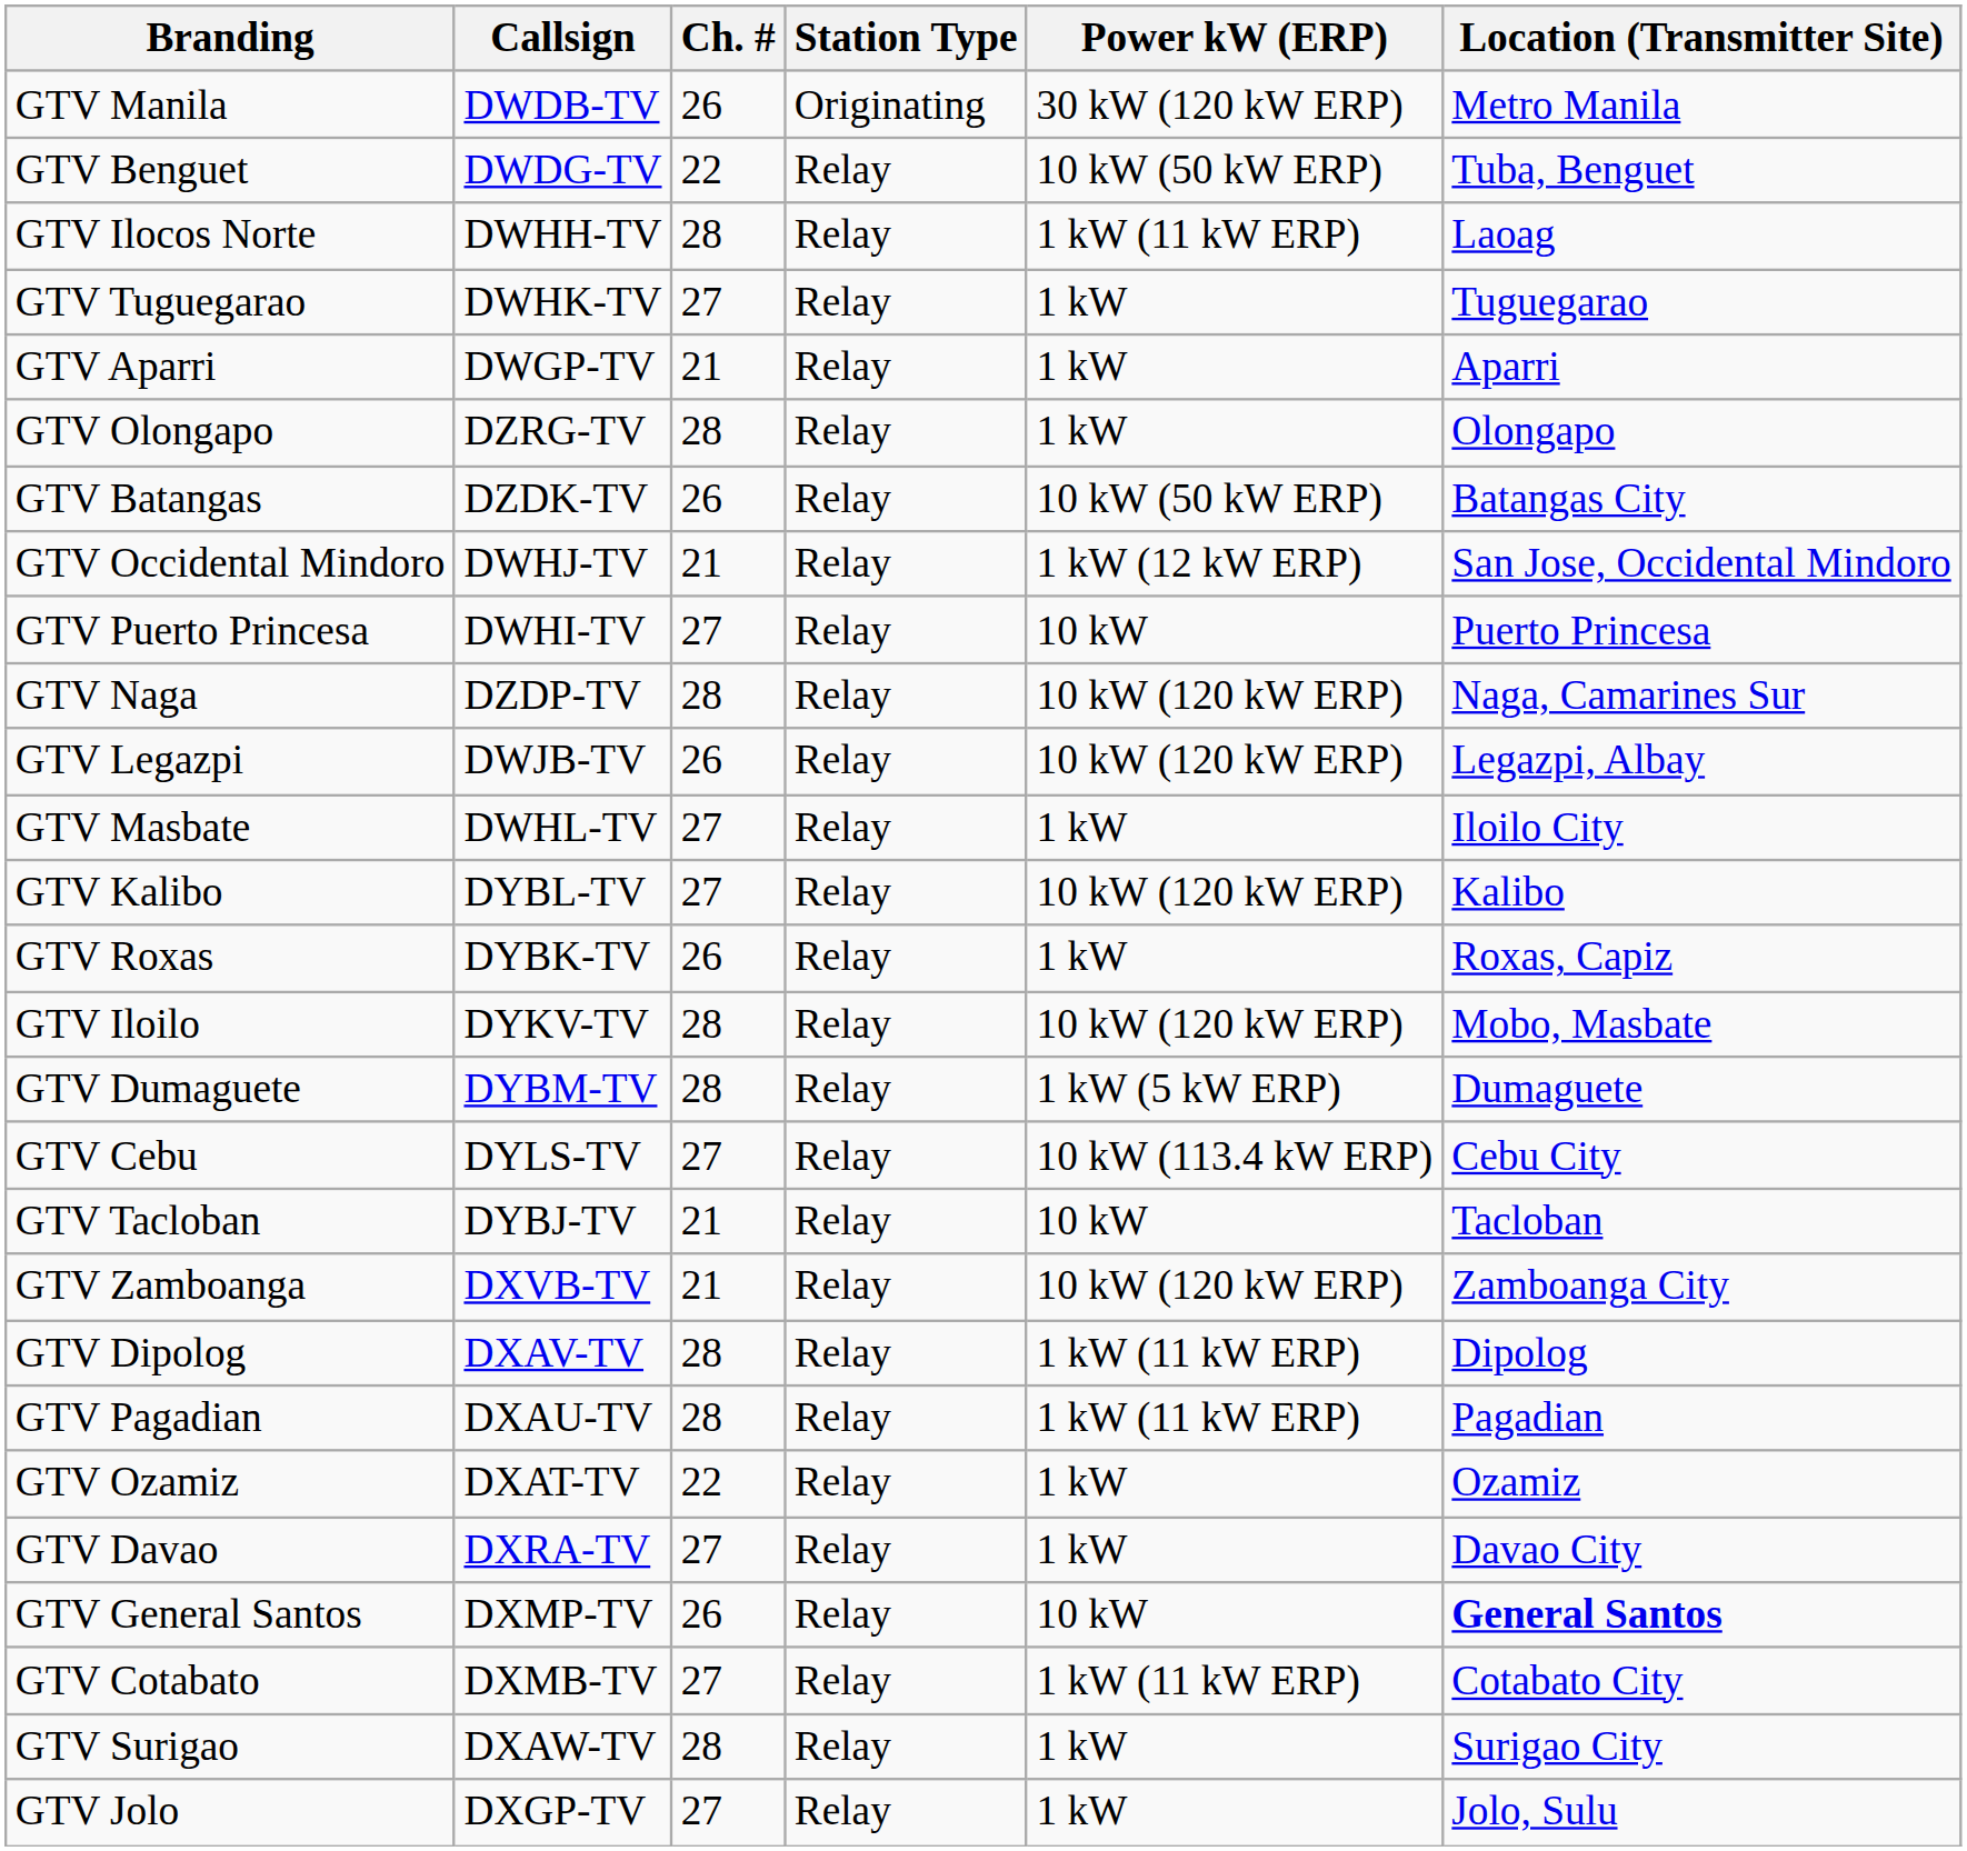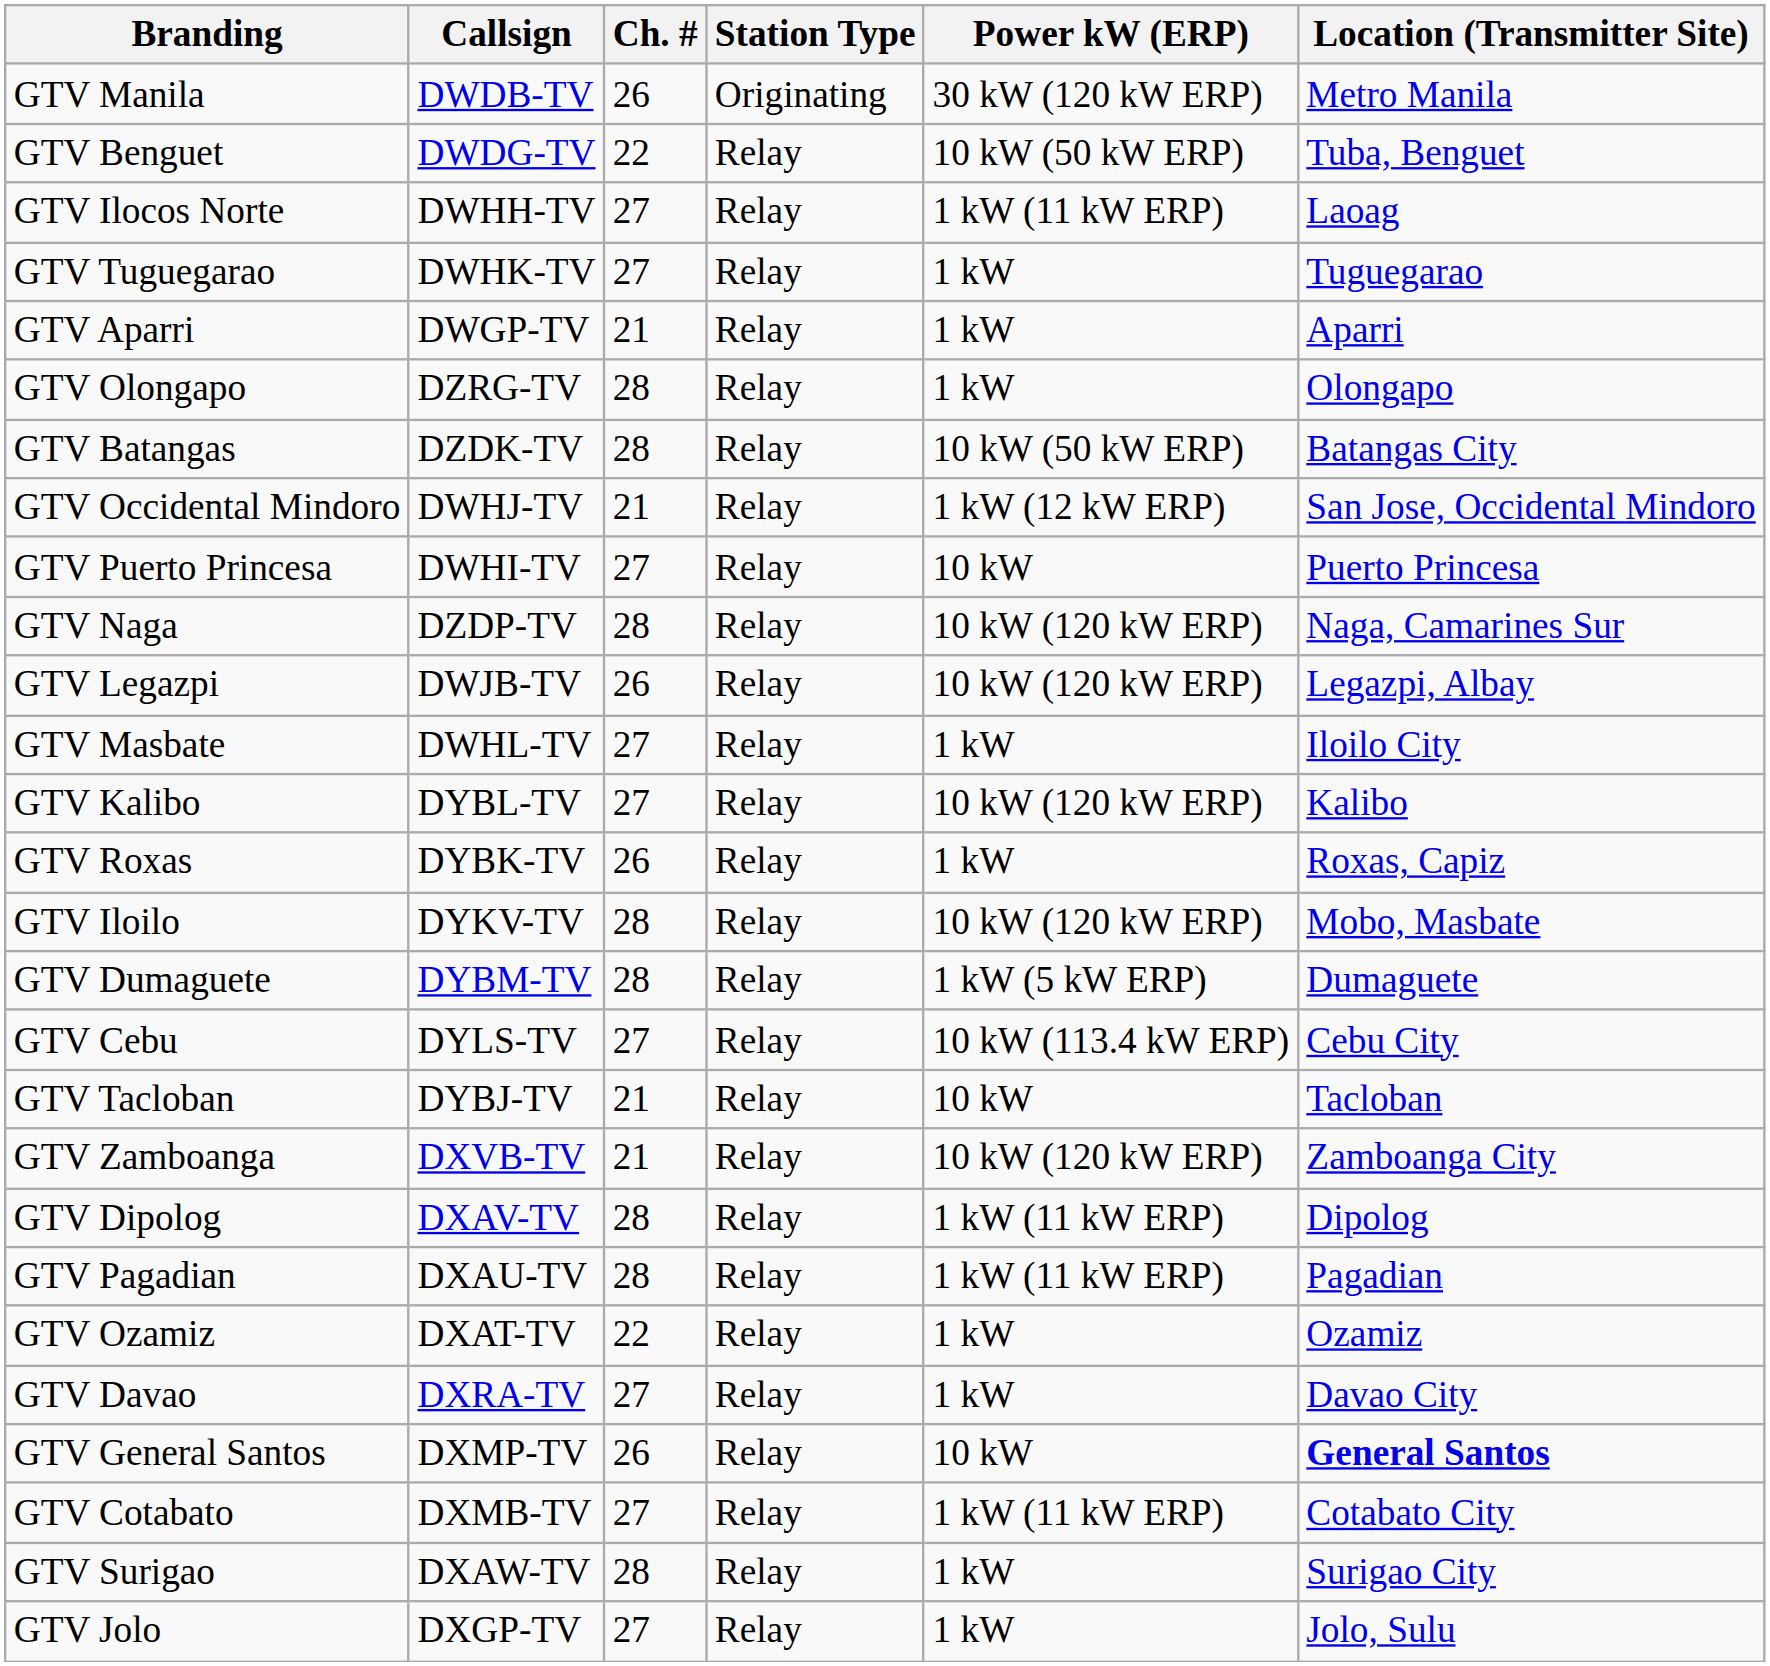 <table class="wikitable sortable">
 <tr>
 <th>Branding</th>
 <th>Callsign</th>
 <th>Ch. #</th>
 <th>Station Type</th>
 <th>Power kW (ERP)</th>
 <th class="unsortable">Location (Transmitter Site)</th>
 </tr>
 <tr>
 <td>GTV Manila</td>
 <td><a href='#'>DWDB-TV</a></td>
 <td>26</td>
 <td>Originating</td>
 <td>30 kW (120 kW ERP)</td>
 <td><a href='#'>Metro Manila</a></td>
 </tr>
 <tr>
 <td>GTV Benguet</td>
 <td><a href='#'>DWDG-TV</a></td>
 <td>22</td>
 <td>Relay</td>
 <td>10 kW (50 kW ERP)</td>
 <td><a href='#'>Tuba, Benguet</a></td>
 </tr>
 <tr>
 <td>GTV Ilocos Norte</td>
 <td>DWHH-TV</td>
-<td>28</td>
+<td>27</td>
 <td>Relay</td>
 <td>1 kW (11 kW ERP)</td>
 <td><a href='#'>Laoag</a></td>
 </tr>
 <tr>
 <td>GTV Tuguegarao</td>
 <td>DWHK-TV</td>
 <td>27</td>
 <td>Relay</td>
 <td>1 kW</td>
 <td><a href='#'>Tuguegarao</a></td>
 </tr>
 <tr>
 <td>GTV Aparri</td>
 <td>DWGP-TV</td>
 <td>21</td>
 <td>Relay</td>
 <td>1 kW</td>
 <td><a href='#'>Aparri</a></td>
 </tr>
 <tr>
 <td>GTV Olongapo</td>
 <td>DZRG-TV</td>
 <td>28</td>
 <td>Relay</td>
 <td>1 kW</td>
 <td><a href='#'>Olongapo</a></td>
 </tr>
 <tr>
 <td>GTV Batangas</td>
 <td>DZDK-TV</td>
-<td>26</td>
+<td>28</td>
 <td>Relay</td>
 <td>10 kW (50 kW ERP)</td>
 <td><a href='#'>Batangas City</a></td>
 </tr>
 <tr>
 <td>GTV Occidental Mindoro</td>
 <td>DWHJ-TV</td>
 <td>21</td>
 <td>Relay</td>
 <td>1 kW (12 kW ERP)</td>
 <td><a href='#'>San Jose, Occidental Mindoro</a></td>
 </tr>
 <tr>
 <td>GTV Puerto Princesa</td>
 <td>DWHI-TV</td>
 <td>27</td>
 <td>Relay</td>
 <td>10 kW</td>
 <td><a href='#'>Puerto Princesa</a></td>
 </tr>
 <tr>
 <td>GTV Naga</td>
 <td>DZDP-TV</td>
 <td>28</td>
 <td>Relay</td>
 <td>10 kW  (120 kW ERP)</td>
 <td><a href='#'>Naga, Camarines Sur</a></td>
 </tr>
 <tr>
 <td>GTV Legazpi</td>
 <td>DWJB-TV</td>
 <td>26</td>
 <td>Relay</td>
 <td>10 kW (120 kW ERP)</td>
 <td><a href='#'>Legazpi, Albay</a></td>
 </tr>
 <tr>
 <td>GTV Masbate</td>
 <td>DWHL-TV</td>
 <td>27</td>
 <td>Relay</td>
 <td>1 kW</td>
 <td><a href='#'>Iloilo City</a></td>
 </tr>
 <tr>
 <td>GTV Kalibo</td>
 <td>DYBL-TV</td>
 <td>27</td>
 <td>Relay</td>
 <td>10 kW (120 kW ERP)</td>
 <td><a href='#'>Kalibo</a></td>
 </tr>
 <tr>
 <td>GTV Roxas</td>
 <td>DYBK-TV</td>
 <td>26</td>
 <td>Relay</td>
 <td>1 kW</td>
 <td><a href='#'>Roxas, Capiz</a></td>
 </tr>
 <tr>
 <td>GTV Iloilo</td>
 <td>DYKV-TV</td>
 <td>28</td>
 <td>Relay</td>
 <td>10 kW (120 kW ERP)</td>
 <td><a href='#'>Mobo, Masbate</a></td>
 </tr>
 <tr>
 <td>GTV Dumaguete</td>
 <td><a href='#'>DYBM-TV</a></td>
 <td>28</td>
 <td>Relay</td>
 <td>1 kW (5 kW ERP)</td>
 <td><a href='#'>Dumaguete</a></td>
 </tr>
 <tr>
 <td>GTV Cebu</td>
 <td>DYLS-TV</td>
 <td>27</td>
 <td>Relay</td>
 <td>10 kW (113.4 kW ERP)</td>
 <td><a href='#'>Cebu City</a></td>
 </tr>
 <tr>
 <td>GTV Tacloban</td>
 <td>DYBJ-TV</td>
 <td>21</td>
 <td>Relay</td>
 <td>10 kW</td>
 <td><a href='#'>Tacloban</a></td>
 </tr>
 <tr>
 <td>GTV Zamboanga</td>
 <td><a href='#'>DXVB-TV</a></td>
 <td>21</td>
 <td>Relay</td>
 <td>10 kW (120 kW ERP)</td>
 <td><a href='#'>Zamboanga City</a></td>
 </tr>
 <tr>
 <td>GTV Dipolog</td>
 <td><a href='#'>DXAV-TV</a></td>
 <td>28</td>
 <td>Relay</td>
 <td>1 kW (11 kW ERP)</td>
 <td><a href='#'>Dipolog</a></td>
 </tr>
 <tr>
 <td>GTV Pagadian</td>
 <td>DXAU-TV</td>
 <td>28</td>
 <td>Relay</td>
 <td>1 kW (11 kW ERP)</td>
 <td><a href='#'>Pagadian</a></td>
 </tr>
 <tr>
 <td>GTV Ozamiz</td>
 <td>DXAT-TV</td>
 <td>22</td>
 <td>Relay</td>
 <td>1 kW</td>
 <td><a href='#'>Ozamiz</a></td>
 </tr>
 <tr>
 <td>GTV Davao</td>
 <td><a href='#'>DXRA-TV</a></td>
 <td>27</td>
 <td>Relay</td>
 <td>1 kW</td>
 <td><a href='#'>Davao City</a></td>
 </tr>
 <tr>
 <td>GTV General Santos</td>
 <td>DXMP-TV</td>
 <td>26</td>
 <td>Relay</td>
 <td>10 kW</td>
 <td><strong><a href='#'>General Santos</a></strong></td>
 </tr>
 <tr>
 <td>GTV Cotabato</td>
 <td>DXMB-TV</td>
 <td>27</td>
 <td>Relay</td>
 <td>1 kW (11 kW ERP)</td>
 <td><a href='#'>Cotabato City</a></td>
 </tr>
 <tr>
 <td>GTV Surigao</td>
 <td>DXAW-TV</td>
 <td>28</td>
 <td>Relay</td>
 <td>1 kW</td>
 <td><a href='#'>Surigao City</a></td>
 </tr>
 <tr>
 <td>GTV Jolo</td>
 <td>DXGP-TV</td>
 <td>27</td>
 <td>Relay</td>
 <td>1 kW</td>
 <td><a href='#'>Jolo, Sulu</a></td>
 </tr>
 </table>
